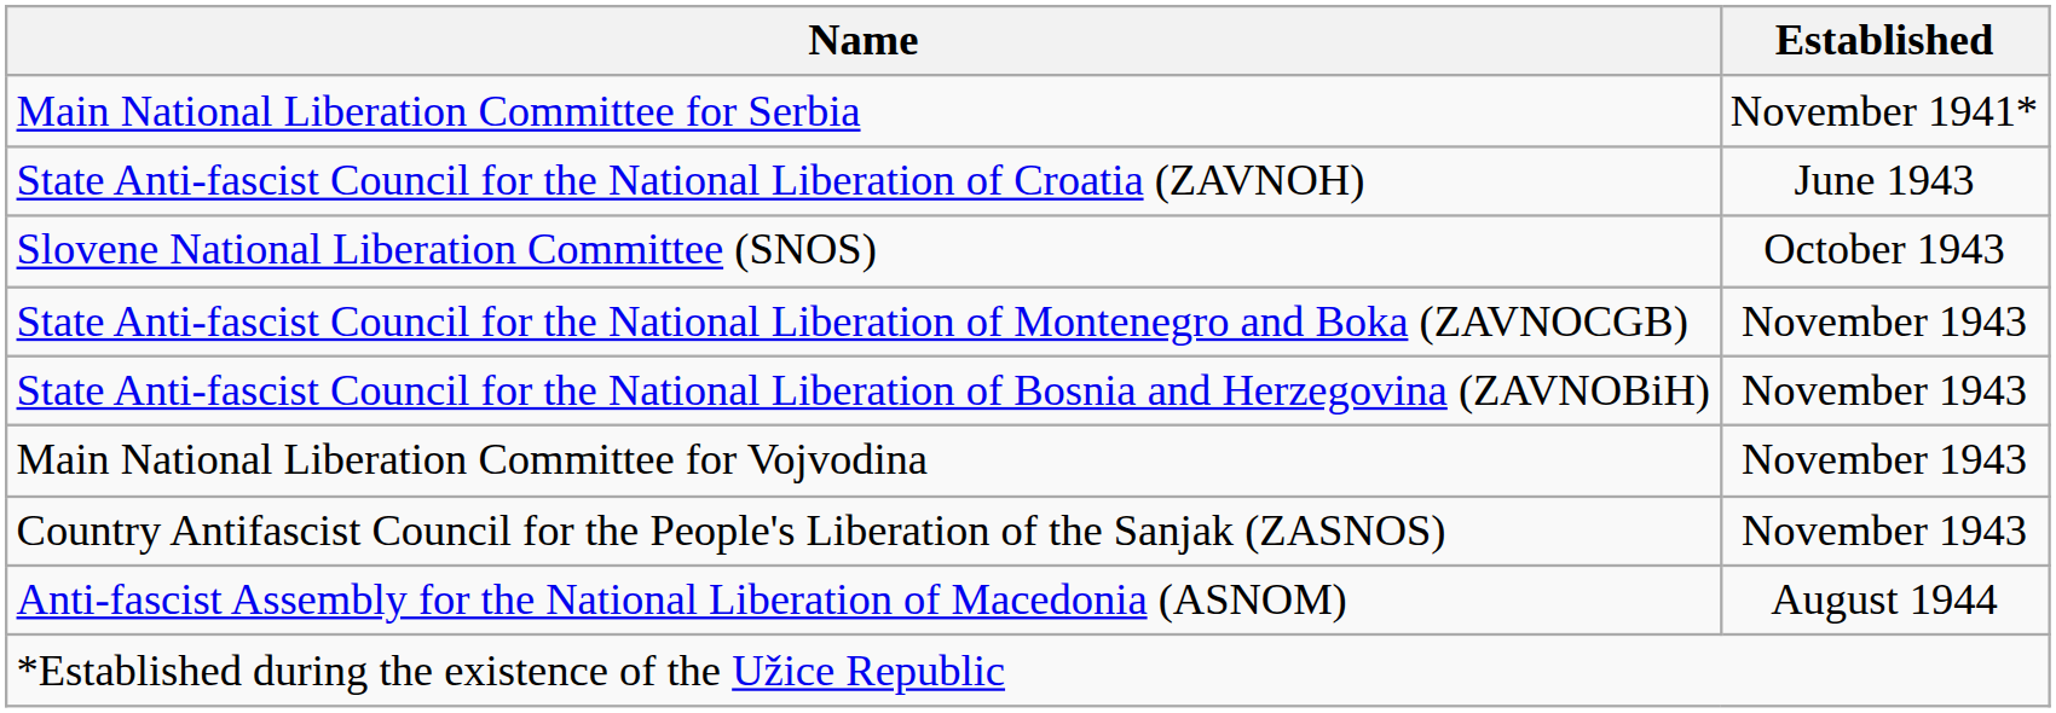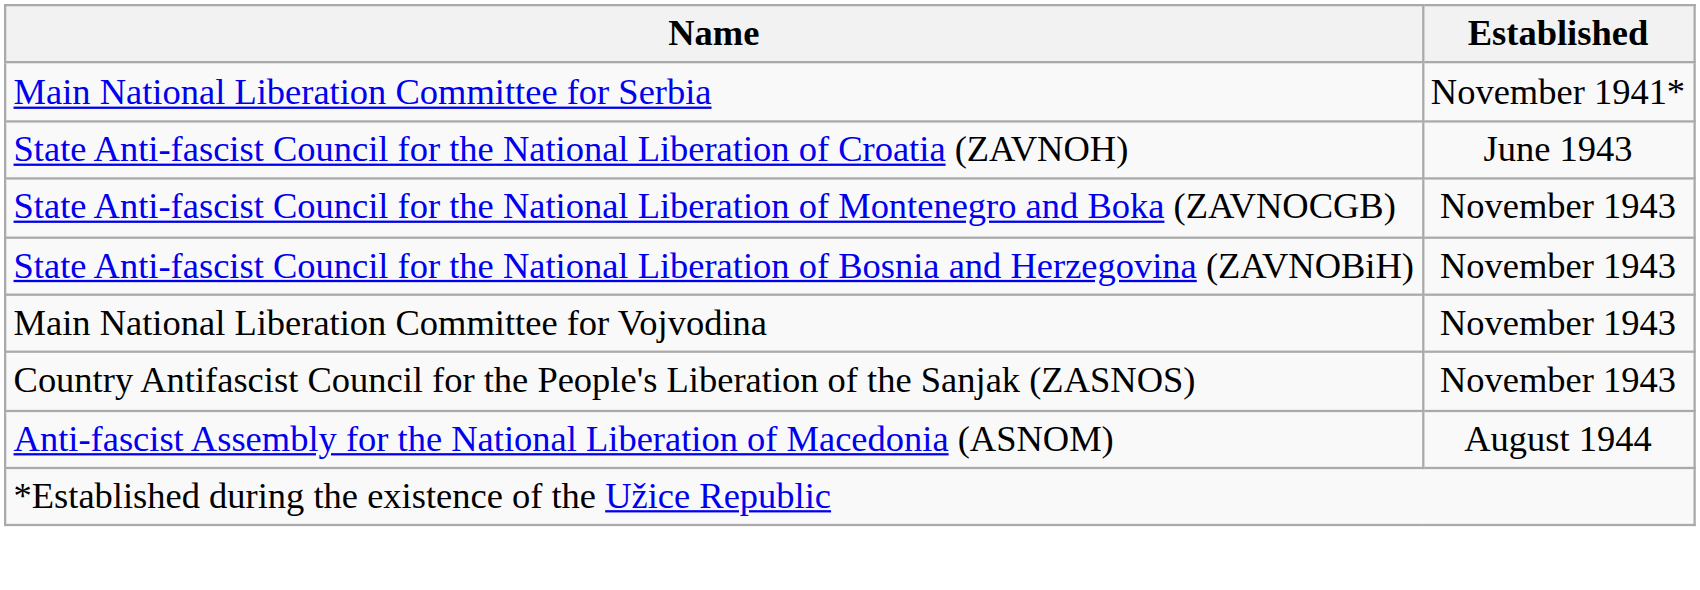 <table class="plainrowheaders wikitable" style="cellspacing=2px; text-align:left;">
 <tr style="font-size:100%; text-align:left;">
 <th>Name</th>
 <th>Established</th>
 </tr>
 <tr>
 <td><a href='#'>Main National Liberation Committee for Serbia</a></td>
 <td align=center>November 1941*</td>
 </tr>
 <tr>
 <td><a href='#'>State Anti-fascist Council for the National Liberation of Croatia</a> (ZAVNOH)</td>
 <td align=center>June 1943</td>
-</tr>
-<tr>
-<td><a href='#'>Slovene National Liberation Committee</a> (SNOS)</td>
-<td align=center>October 1943</td>
 </tr>
 <tr>
 <td><a href='#'>State Anti-fascist Council for the National Liberation of Montenegro and Boka</a> (ZAVNOCGB)</td>
 <td align=center>November 1943</td>
 </tr>
 <tr>
 <td><a href='#'>State Anti-fascist Council for the National Liberation of Bosnia and Herzegovina</a> (ZAVNOBiH)</td>
 <td align=center>November 1943</td>
 </tr>
 <tr>
 <td>Main National Liberation Committee for Vojvodina</td>
 <td align=center>November 1943</td>
 </tr>
 <tr>
 <td>Country Antifascist Council for the People's Liberation of the Sanjak (ZASNOS)</td>
 <td align=center>November 1943</td>
 </tr>
 <tr>
 <td><a href='#'>Anti-fascist Assembly for the National Liberation of Macedonia</a> (ASNOM)</td>
 <td align=center>August 1944</td>
 </tr>
 <tr>
 <td colspan=2>*Established during the existence of the <a href='#'>Užice Republic</a></td>
 </tr>
 </table>
